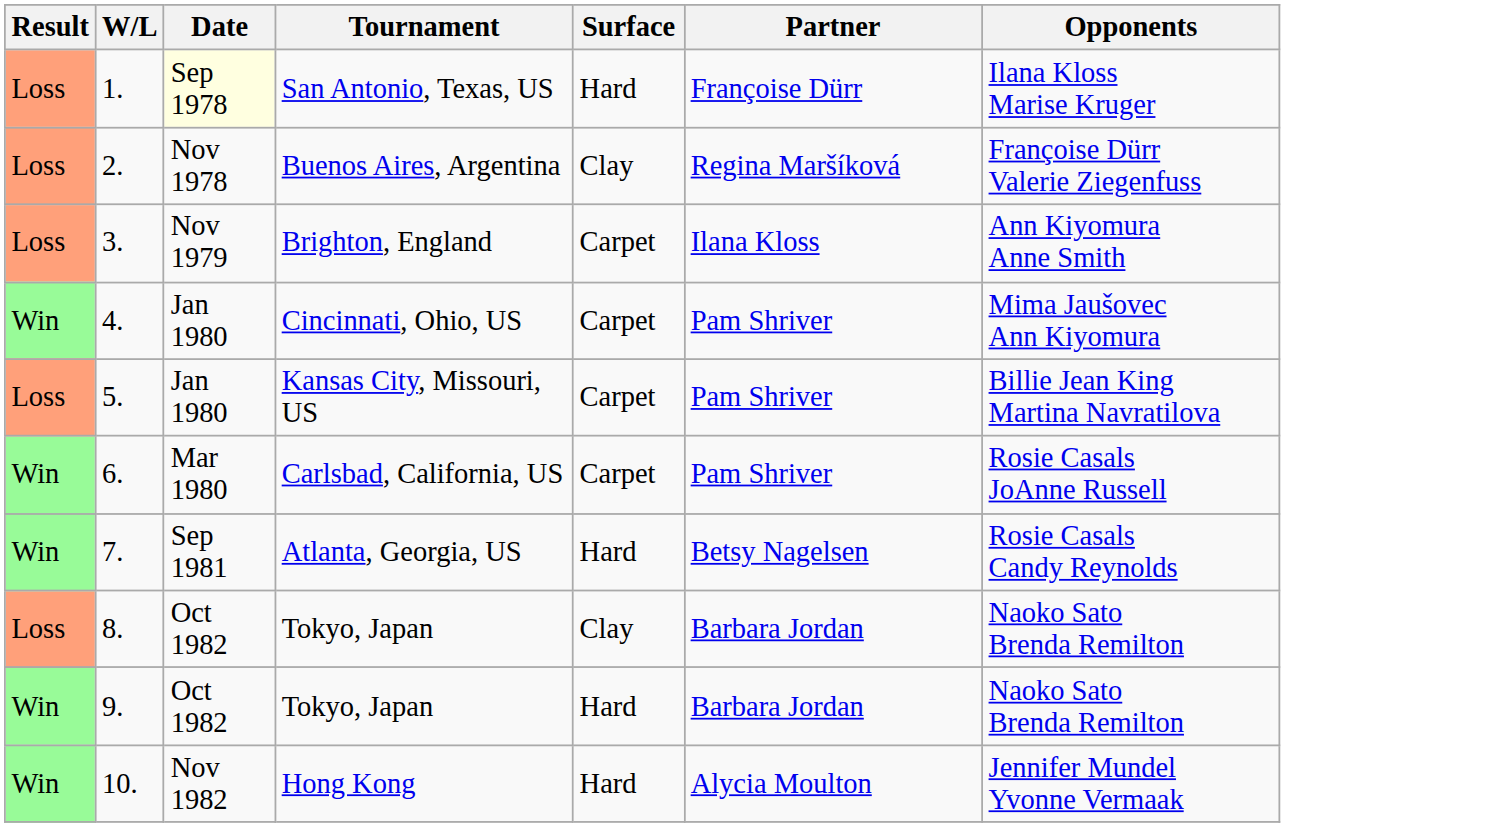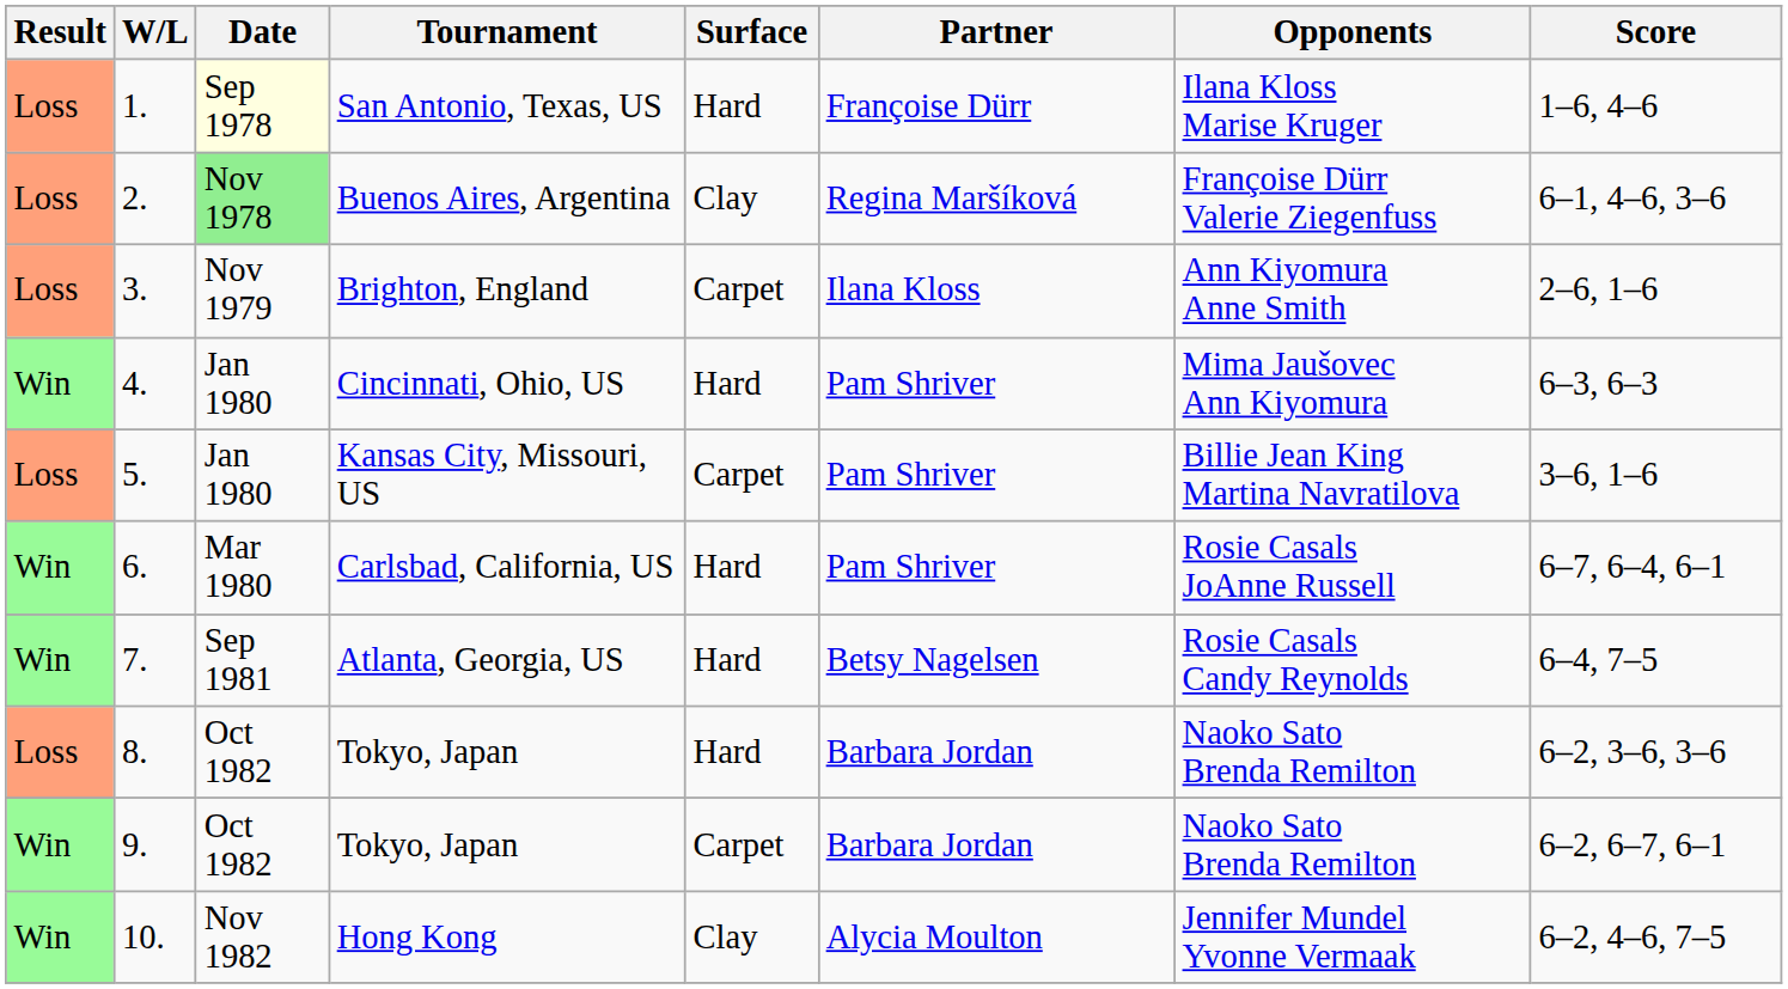 <table class="sortable wikitable">
 <tr>
 <th>Result</th>
 <th style="width:30px" class="unsortable">W/L</th>
 <th style="width:55px">Date</th>
 <th style="width:160px">Tournament</th>
 <th style="width:55px">Surface</th>
 <th style="width:160px">Partner</th>
 <th style="width:160px">Opponents</th>
+<th style="width:110px" class="unsortable">Score</th>
 </tr>
 <tr>
 <td style="background:#ffa07a;">Loss</td>
 <td>1.</td>
 <td style="background: lightyellow;">Sep 1978</td>
 <td><a href='#'>San Antonio</a>, Texas, US</td>
 <td>Hard</td>
 <td> <a href='#'>Françoise Dürr</a></td>
 <td> <a href='#'>Ilana Kloss</a> <br>  <a href='#'>Marise Kruger</a></td>
+<td>1–6, 4–6</td>
 </tr>
 <tr>
 <td style="background:#ffa07a;">Loss</td>
 <td>2.</td>
-<td>Nov 1978</td>
+<td style="background: lightgreen;">Nov 1978</td>
 <td><a href='#'>Buenos Aires</a>, Argentina</td>
 <td>Clay</td>
 <td> <a href='#'>Regina Maršíková</a></td>
 <td> <a href='#'>Françoise Dürr</a> <br>  <a href='#'>Valerie Ziegenfuss</a></td>
+<td>6–1, 4–6, 3–6</td>
 </tr>
 <tr>
 <td style="background:#ffa07a;">Loss</td>
 <td>3.</td>
 <td>Nov 1979</td>
 <td><a href='#'>Brighton</a>, England</td>
 <td>Carpet</td>
 <td> <a href='#'>Ilana Kloss</a></td>
 <td> <a href='#'>Ann Kiyomura</a> <br>  <a href='#'>Anne Smith</a></td>
+<td>2–6, 1–6</td>
 </tr>
 <tr>
 <td style="background:#98fb98;">Win</td>
 <td>4.</td>
 <td>Jan 1980</td>
 <td><a href='#'>Cincinnati</a>, Ohio, US</td>
-<td>Carpet</td>
+<td>Hard</td>
 <td> <a href='#'>Pam Shriver</a></td>
 <td> <a href='#'>Mima Jaušovec</a> <br>  <a href='#'>Ann Kiyomura</a></td>
+<td>6–3, 6–3</td>
 </tr>
 <tr>
 <td style="background:#ffa07a;">Loss</td>
 <td>5.</td>
 <td>Jan 1980</td>
 <td><a href='#'>Kansas City</a>, Missouri, US</td>
 <td>Carpet</td>
 <td> <a href='#'>Pam Shriver</a></td>
 <td> <a href='#'>Billie Jean King</a> <br>  <a href='#'>Martina Navratilova</a></td>
+<td>3–6, 1–6</td>
 </tr>
 <tr>
 <td style="background:#98fb98;">Win</td>
 <td>6.</td>
 <td>Mar 1980</td>
 <td><a href='#'>Carlsbad</a>, California, US</td>
-<td>Carpet</td>
+<td>Hard</td>
 <td> <a href='#'>Pam Shriver</a></td>
 <td> <a href='#'>Rosie Casals</a> <br>  <a href='#'>JoAnne Russell</a></td>
+<td>6–7, 6–4, 6–1</td>
 </tr>
 <tr>
 <td style="background:#98fb98;">Win</td>
 <td>7.</td>
 <td>Sep 1981</td>
 <td><a href='#'>Atlanta</a>, Georgia, US</td>
 <td>Hard</td>
 <td> <a href='#'>Betsy Nagelsen</a></td>
 <td> <a href='#'>Rosie Casals</a> <br>  <a href='#'>Candy Reynolds</a></td>
+<td>6–4, 7–5</td>
 </tr>
 <tr>
 <td style="background:#ffa07a;">Loss</td>
 <td>8.</td>
 <td>Oct 1982</td>
 <td>Tokyo, Japan</td>
-<td>Clay</td>
+<td>Hard</td>
 <td> <a href='#'>Barbara Jordan</a></td>
 <td> <a href='#'>Naoko Sato</a> <br>  <a href='#'>Brenda Remilton</a></td>
+<td>6–2, 3–6, 3–6</td>
 </tr>
 <tr>
 <td style="background:#98fb98;">Win</td>
 <td>9.</td>
 <td>Oct 1982</td>
 <td>Tokyo, Japan</td>
-<td>Hard</td>
+<td>Carpet</td>
 <td> <a href='#'>Barbara Jordan</a></td>
 <td> <a href='#'>Naoko Sato</a> <br>  <a href='#'>Brenda Remilton</a></td>
+<td>6–2, 6–7, 6–1</td>
 </tr>
 <tr>
 <td style="background:#98fb98;">Win</td>
 <td>10.</td>
 <td>Nov 1982</td>
 <td><a href='#'>Hong Kong</a></td>
-<td>Hard</td>
+<td>Clay</td>
 <td> <a href='#'>Alycia Moulton</a></td>
 <td> <a href='#'>Jennifer Mundel</a> <br>  <a href='#'>Yvonne Vermaak</a></td>
+<td>6–2, 4–6, 7–5</td>
 </tr>
 </table>
